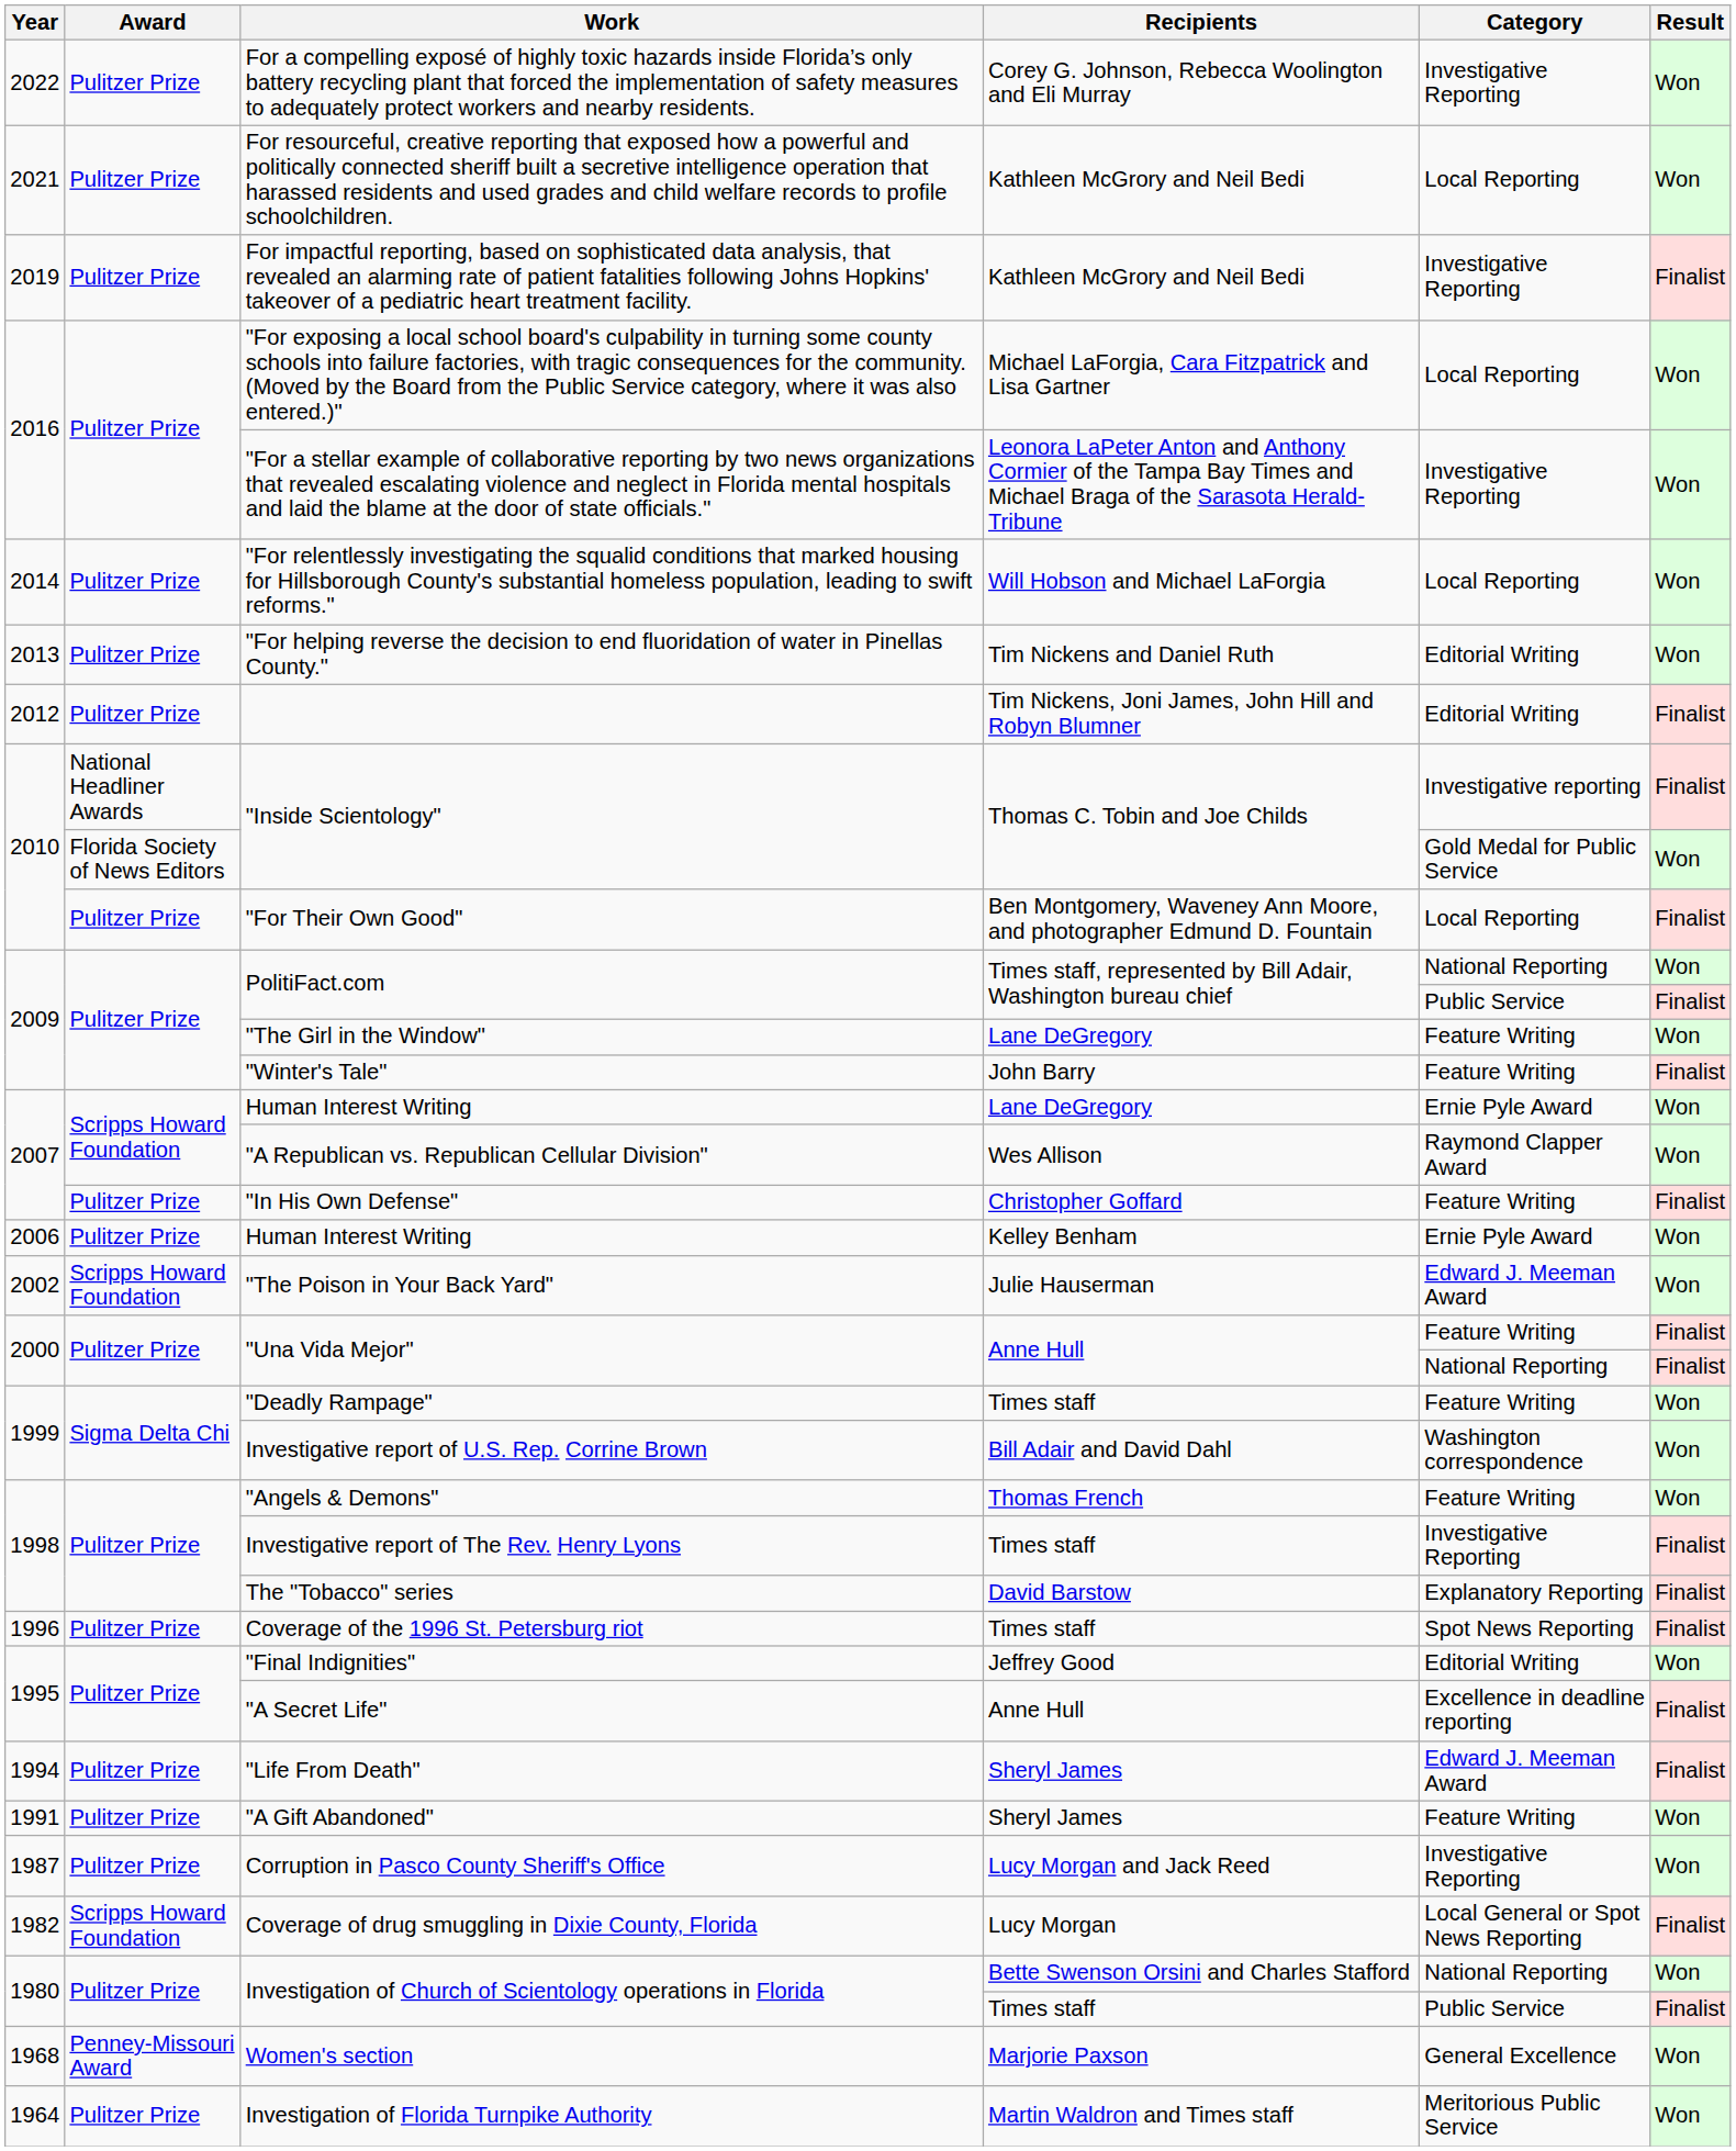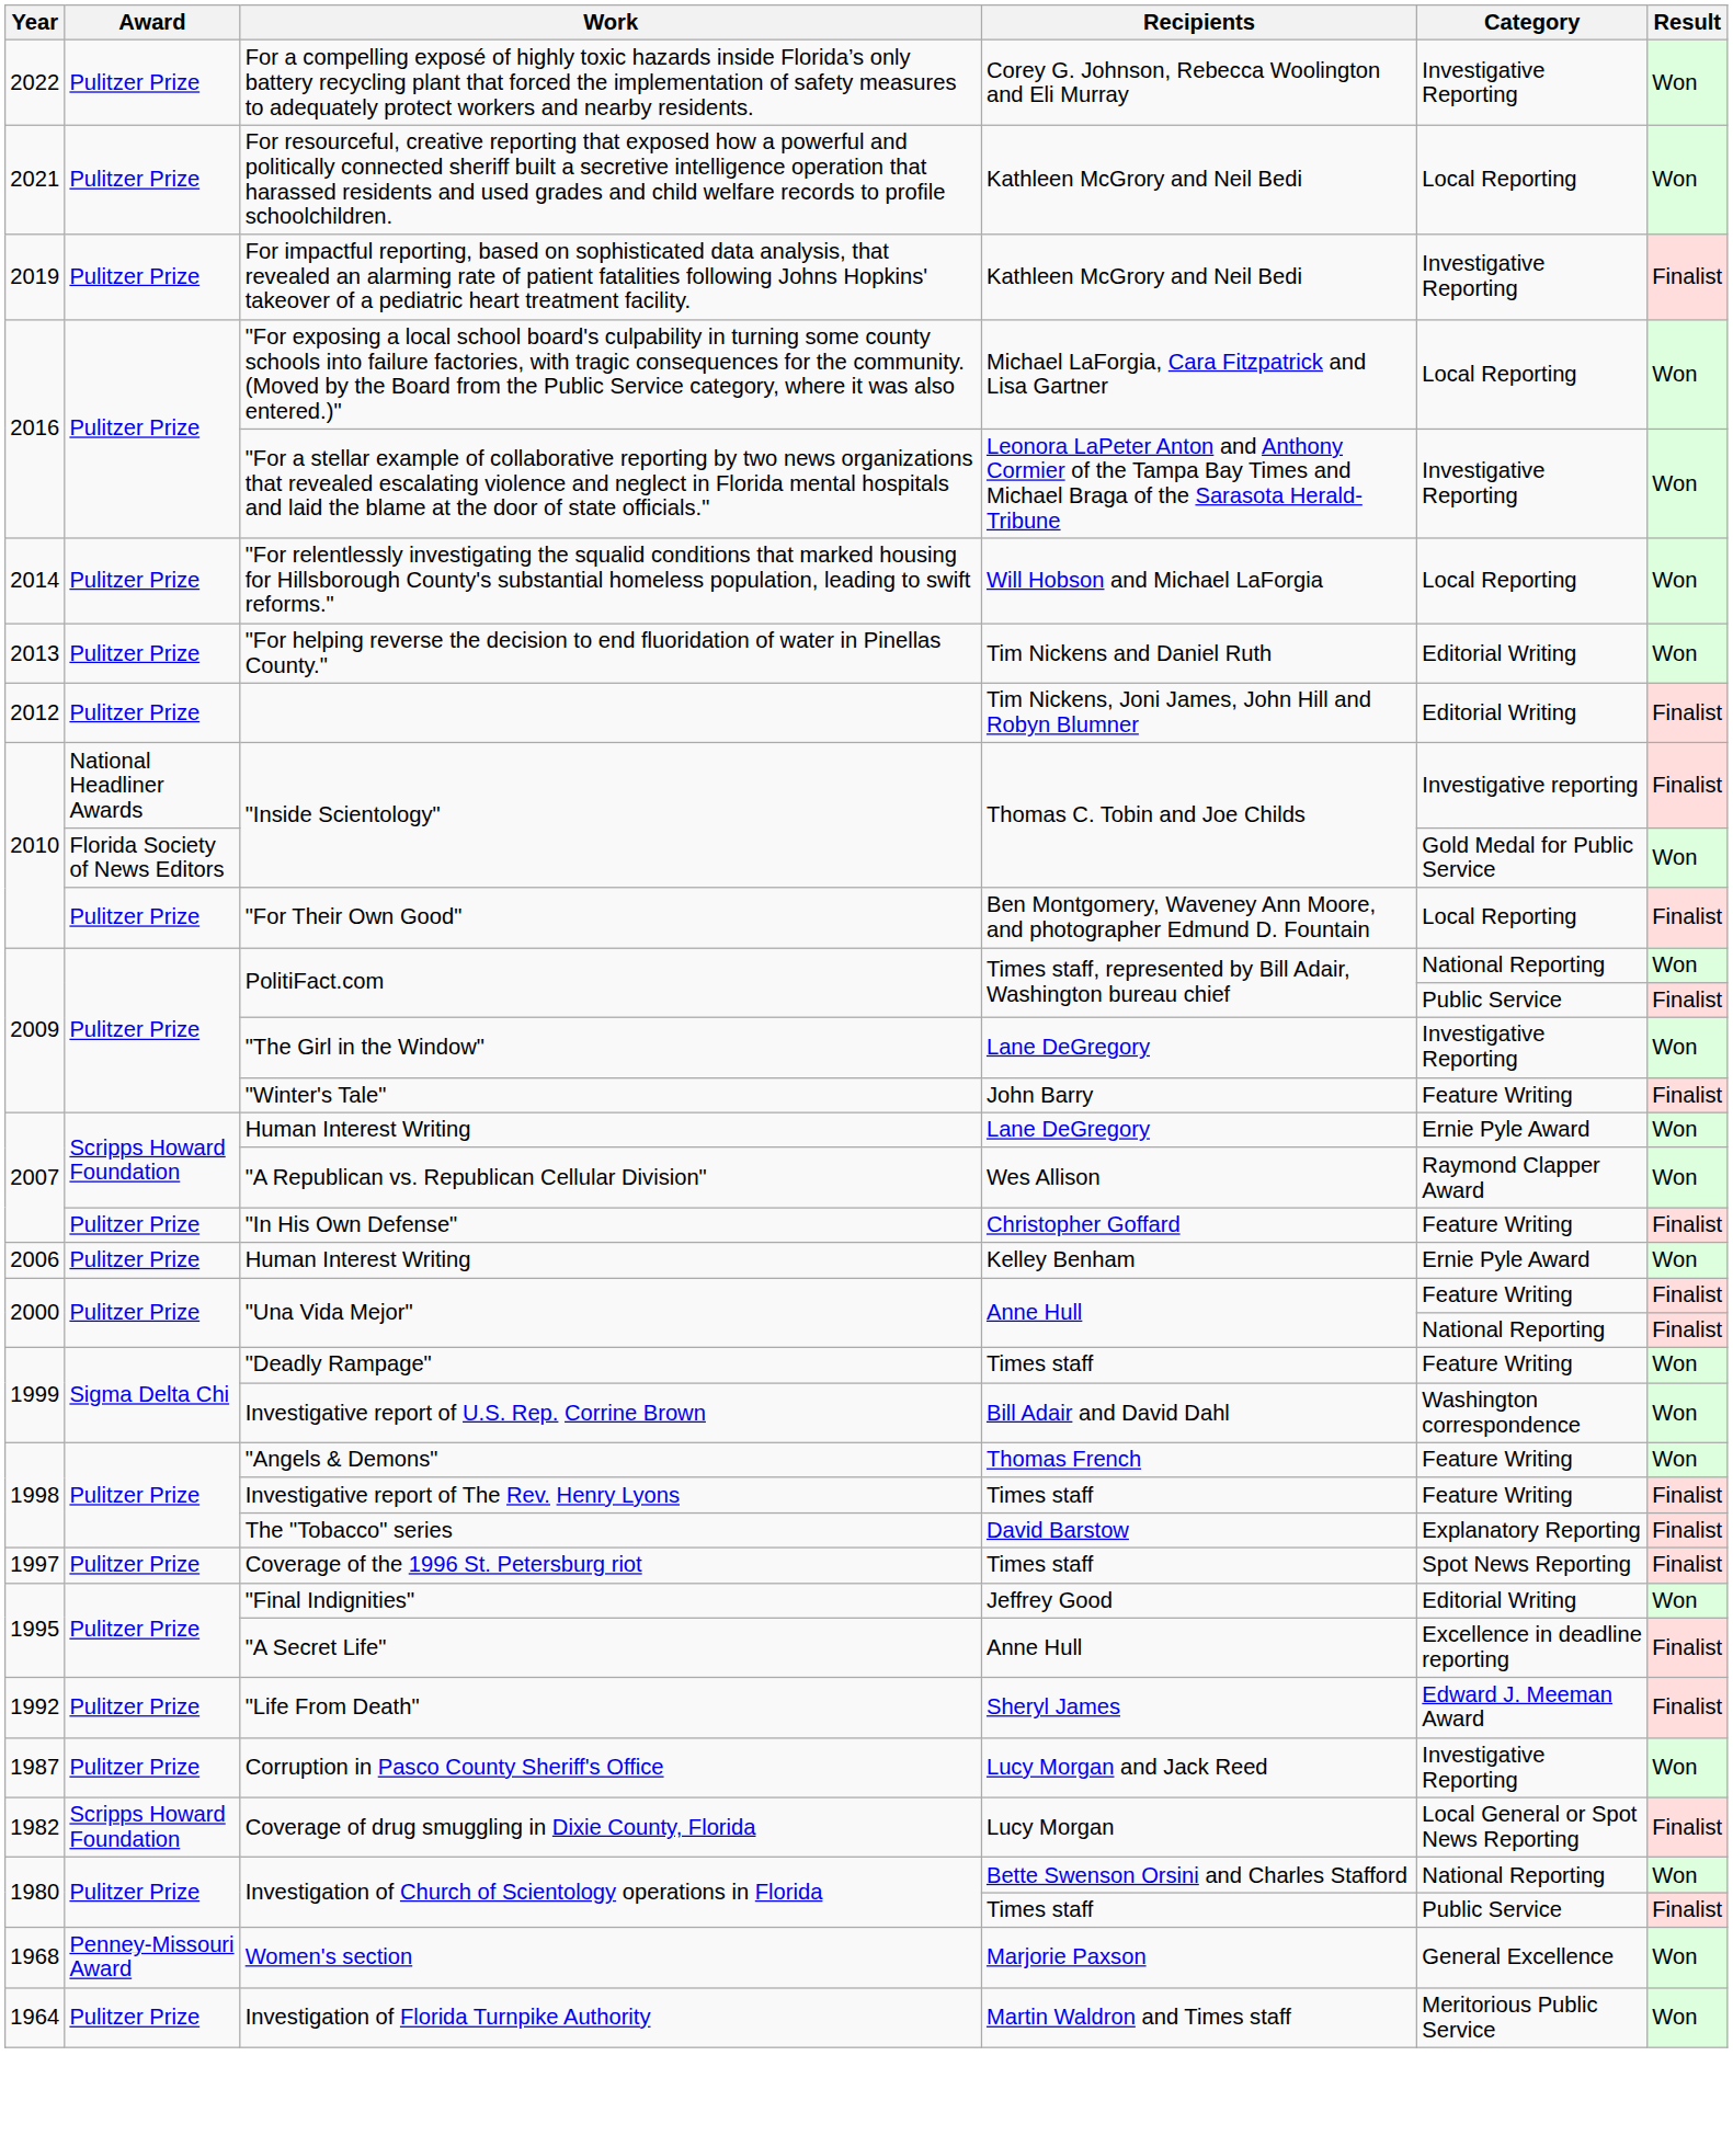 <table class="wikitable">
 <tr style="text-align:center;">
 <th>Year</th>
 <th>Award</th>
 <th>Work</th>
 <th>Recipients</th>
 <th>Category</th>
 <th>Result</th>
 </tr>
 <tr>
 <td>2022</td>
 <td><a href='#'>Pulitzer Prize</a></td>
 <td>For a compelling exposé of highly toxic hazards inside Florida’s only battery recycling plant that forced the implementation of safety measures to adequately protect workers and nearby residents.</td>
 <td>Corey G. Johnson, Rebecca Woolington and Eli Murray</td>
 <td>Investigative Reporting</td>
 <td style="background:#dfd;">Won</td>
 </tr>
 <tr>
 <td>2021</td>
 <td><a href='#'>Pulitzer Prize</a></td>
 <td>For resourceful, creative reporting that exposed how a powerful and politically connected sheriff built a secretive intelligence operation that harassed residents and used grades and child welfare records to profile schoolchildren.</td>
 <td>Kathleen McGrory and Neil Bedi</td>
 <td>Local Reporting</td>
 <td style="background:#dfd;">Won</td>
 </tr>
 <tr>
 <td>2019</td>
 <td><a href='#'>Pulitzer Prize</a></td>
 <td>For impactful reporting, based on sophisticated data analysis, that revealed an alarming rate of patient fatalities following Johns Hopkins' takeover of a pediatric heart treatment facility.</td>
 <td>Kathleen McGrory and Neil Bedi</td>
 <td>Investigative Reporting</td>
 <td style="background:#fdd;">Finalist</td>
 </tr>
 <tr>
 <td rowspan="2">2016</td>
 <td rowspan="2"><a href='#'>Pulitzer Prize</a></td>
 <td>"For exposing a local school board's culpability in turning some county schools into failure factories, with tragic consequences for the community. (Moved by the Board from the Public Service category, where it was also entered.)"</td>
 <td>Michael LaForgia, <a href='#'>Cara Fitzpatrick</a> and Lisa Gartner</td>
 <td>Local Reporting</td>
 <td style="background:#dfd;">Won</td>
 </tr>
 <tr>
 <td>"For a stellar example of collaborative reporting by two news organizations that revealed escalating violence and neglect in Florida mental hospitals and laid the blame at the door of state officials."</td>
 <td><a href='#'>Leonora LaPeter Anton</a> and <a href='#'>Anthony Cormier</a> of the Tampa Bay Times and Michael Braga of the <a href='#'>Sarasota Herald-Tribune</a></td>
 <td>Investigative Reporting</td>
 <td style="background:#dfd;">Won</td>
 </tr>
 <tr>
 <td>2014</td>
 <td><a href='#'>Pulitzer Prize</a></td>
 <td>"For relentlessly investigating the squalid conditions that marked housing for Hillsborough County's substantial homeless population, leading to swift reforms."</td>
 <td><a href='#'>Will Hobson</a> and Michael LaForgia</td>
 <td>Local Reporting</td>
 <td style="background:#dfd;">Won</td>
 </tr>
 <tr>
 <td>2013</td>
 <td><a href='#'>Pulitzer Prize</a></td>
 <td>"For helping reverse the decision to end fluoridation of water in Pinellas County."</td>
 <td>Tim Nickens and Daniel Ruth</td>
 <td>Editorial Writing</td>
 <td style="background:#dfd;">Won</td>
 </tr>
 <tr>
 <td>2012</td>
 <td><a href='#'>Pulitzer Prize</a></td>
 <td></td>
 <td>Tim Nickens, Joni James, John Hill and <a href='#'>Robyn Blumner</a></td>
 <td>Editorial Writing</td>
 <td style="background:#fdd;">Finalist</td>
 </tr>
 <tr>
 <td rowspan="3">2010</td>
 <td>National Headliner Awards</td>
 <td rowspan="2">"Inside Scientology"</td>
 <td rowspan="2">Thomas C. Tobin and Joe Childs</td>
 <td>Investigative reporting</td>
 <td style="background:#fdd;">Finalist</td>
 </tr>
 <tr>
 <td>Florida Society of News Editors</td>
 <td>Gold Medal for Public Service</td>
 <td style="background:#dfd;">Won</td>
 </tr>
 <tr>
 <td><a href='#'>Pulitzer Prize</a></td>
 <td>"For Their Own Good"</td>
 <td>Ben Montgomery, Waveney Ann Moore, and photographer Edmund D. Fountain</td>
 <td>Local Reporting</td>
 <td style="background:#fdd;">Finalist</td>
 </tr>
 <tr>
 <td rowspan="4">2009</td>
 <td rowspan="4"><a href='#'>Pulitzer Prize</a></td>
 <td rowspan="2">PolitiFact.com</td>
 <td rowspan="2">Times staff, represented by Bill Adair, Washington bureau chief</td>
 <td>National Reporting</td>
 <td style="background:#dfd;">Won</td>
 </tr>
 <tr>
 <td>Public Service</td>
 <td style="background:#fdd;">Finalist</td>
 </tr>
 <tr>
 <td>"The Girl in the Window"</td>
 <td><a href='#'>Lane DeGregory</a></td>
-<td>Feature Writing</td>
+<td>Investigative Reporting</td>
 <td style="background:#dfd;">Won</td>
 </tr>
 <tr>
 <td>"Winter's Tale"</td>
 <td>John Barry</td>
 <td>Feature Writing</td>
 <td style="background:#fdd;">Finalist</td>
 </tr>
 <tr>
 <td rowspan="3">2007</td>
 <td rowspan="2"><a href='#'>Scripps Howard Foundation</a></td>
 <td>Human Interest Writing</td>
 <td><a href='#'>Lane DeGregory</a></td>
 <td>Ernie Pyle Award</td>
 <td style="background:#dfd;">Won</td>
 </tr>
 <tr>
 <td>"A Republican vs. Republican Cellular Division"</td>
 <td>Wes Allison</td>
 <td>Raymond Clapper Award</td>
 <td style="background:#dfd;">Won</td>
 </tr>
 <tr>
 <td><a href='#'>Pulitzer Prize</a></td>
 <td>"In His Own Defense"</td>
 <td><a href='#'>Christopher Goffard</a></td>
 <td>Feature Writing</td>
 <td style="background:#fdd;">Finalist</td>
 </tr>
 <tr>
 <td>2006</td>
 <td><a href='#'>Pulitzer Prize</a></td>
 <td>Human Interest Writing</td>
 <td>Kelley Benham</td>
 <td>Ernie Pyle Award</td>
-<td style="background:#dfd;">Won</td>
-</tr>
-<tr>
-<td>2002</td>
-<td><a href='#'>Scripps Howard Foundation</a></td>
-<td>"The Poison in Your Back Yard"</td>
-<td>Julie Hauserman</td>
-<td><a href='#'>Edward J. Meeman</a> Award</td>
 <td style="background:#dfd;">Won</td>
 </tr>
 <tr>
 <td rowspan="2">2000</td>
 <td rowspan="2"><a href='#'>Pulitzer Prize</a></td>
 <td rowspan="2">"Una Vida Mejor"</td>
 <td rowspan="2"><a href='#'>Anne Hull</a></td>
 <td>Feature Writing</td>
 <td style="background:#fdd;">Finalist</td>
 </tr>
 <tr>
 <td>National Reporting</td>
 <td style="background:#fdd;">Finalist</td>
 </tr>
 <tr>
 <td rowspan="2">1999</td>
 <td rowspan="2"><a href='#'>Sigma Delta Chi</a></td>
 <td>"Deadly Rampage"</td>
 <td>Times staff</td>
 <td>Feature Writing</td>
 <td style="background:#dfd;">Won</td>
 </tr>
 <tr>
 <td>Investigative report of <a href='#'>U.S. Rep.</a> <a href='#'>Corrine Brown</a></td>
 <td><a href='#'>Bill Adair</a> and David Dahl</td>
 <td>Washington correspondence</td>
 <td style="background:#dfd;">Won</td>
 </tr>
 <tr>
 <td rowspan="3">1998</td>
 <td rowspan="3"><a href='#'>Pulitzer Prize</a></td>
 <td>"Angels & Demons"</td>
 <td><a href='#'>Thomas French</a></td>
 <td>Feature Writing</td>
 <td style="background:#dfd;">Won</td>
 </tr>
 <tr>
 <td>Investigative report of The <a href='#'>Rev.</a> <a href='#'>Henry Lyons</a></td>
 <td>Times staff</td>
-<td>Investigative Reporting</td>
+<td>Feature Writing</td>
 <td style="background:#fdd;">Finalist</td>
 </tr>
 <tr>
 <td>The "Tobacco" series</td>
 <td><a href='#'>David Barstow</a></td>
 <td>Explanatory Reporting</td>
 <td style="background:#fdd;">Finalist</td>
 </tr>
 <tr>
-<td>1996</td>
+<td>1997</td>
 <td><a href='#'>Pulitzer Prize</a></td>
 <td>Coverage of the <a href='#'>1996 St. Petersburg riot</a></td>
 <td>Times staff</td>
 <td>Spot News Reporting</td>
 <td style="background:#fdd;">Finalist</td>
 </tr>
 <tr>
 <td rowspan="2">1995</td>
 <td rowspan="2"><a href='#'>Pulitzer Prize</a></td>
 <td>"Final Indignities"</td>
 <td>Jeffrey Good</td>
 <td>Editorial Writing</td>
 <td style="background:#dfd;">Won</td>
 </tr>
 <tr>
 <td>"A Secret Life"</td>
 <td>Anne Hull</td>
 <td>Excellence in deadline reporting</td>
 <td style="background:#fdd;">Finalist</td>
 </tr>
 <tr>
-<td>1994</td>
+<td>1992</td>
 <td><a href='#'>Pulitzer Prize</a></td>
 <td>"Life From Death"</td>
 <td><a href='#'>Sheryl James</a></td>
 <td><a href='#'>Edward J. Meeman</a> Award</td>
 <td style="background:#fdd;">Finalist</td>
-</tr>
-<tr>
-<td>1991</td>
-<td><a href='#'>Pulitzer Prize</a></td>
-<td>"A Gift Abandoned"</td>
-<td>Sheryl James</td>
-<td>Feature Writing</td>
-<td style="background:#dfd;">Won</td>
 </tr>
 <tr>
 <td>1987</td>
 <td><a href='#'>Pulitzer Prize</a></td>
 <td>Corruption in <a href='#'>Pasco County Sheriff's Office</a></td>
 <td><a href='#'>Lucy Morgan</a> and Jack Reed</td>
 <td>Investigative Reporting</td>
 <td style="background:#dfd;">Won</td>
 </tr>
 <tr>
 <td>1982</td>
 <td><a href='#'>Scripps Howard Foundation</a></td>
 <td>Coverage of drug smuggling in <a href='#'>Dixie County, Florida</a></td>
 <td>Lucy Morgan</td>
 <td>Local General or Spot News Reporting</td>
 <td style="background:#fdd;">Finalist</td>
 </tr>
 <tr>
 <td rowspan="2">1980</td>
 <td rowspan="2"><a href='#'>Pulitzer Prize</a></td>
 <td rowspan="2">Investigation of <a href='#'>Church of Scientology</a> operations in <a href='#'>Florida</a></td>
 <td><a href='#'>Bette Swenson Orsini</a> and Charles Stafford</td>
 <td>National Reporting</td>
 <td style="background:#dfd;">Won</td>
 </tr>
 <tr>
 <td>Times staff</td>
 <td>Public Service</td>
 <td style="background:#fdd;">Finalist</td>
 </tr>
 <tr>
 <td>1968</td>
 <td><a href='#'>Penney-Missouri Award</a></td>
 <td><a href='#'>Women's section</a></td>
 <td><a href='#'>Marjorie Paxson</a></td>
 <td>General Excellence</td>
 <td style="background:#dfd;">Won</td>
 </tr>
 <tr>
 <td>1964</td>
 <td><a href='#'>Pulitzer Prize</a></td>
 <td>Investigation of <a href='#'>Florida Turnpike Authority</a></td>
 <td><a href='#'>Martin Waldron</a> and Times staff</td>
 <td>Meritorious Public Service</td>
 <td style="background:#dfd;">Won</td>
 </tr>
 </table>
